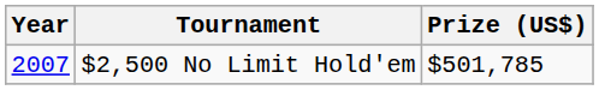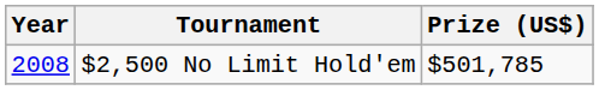 <table class="wikitable">
 <tr>
 <th>Year</th>
 <th>Tournament</th>
 <th>Prize (US$)</th>
 </tr>
 <tr>
-<td><a href='#'>2007</a></td>
+<td><a href='#'>2008</a></td>
 <td>$2,500 No Limit Hold'em</td>
 <td>$501,785</td>
 </tr>
 </table>
